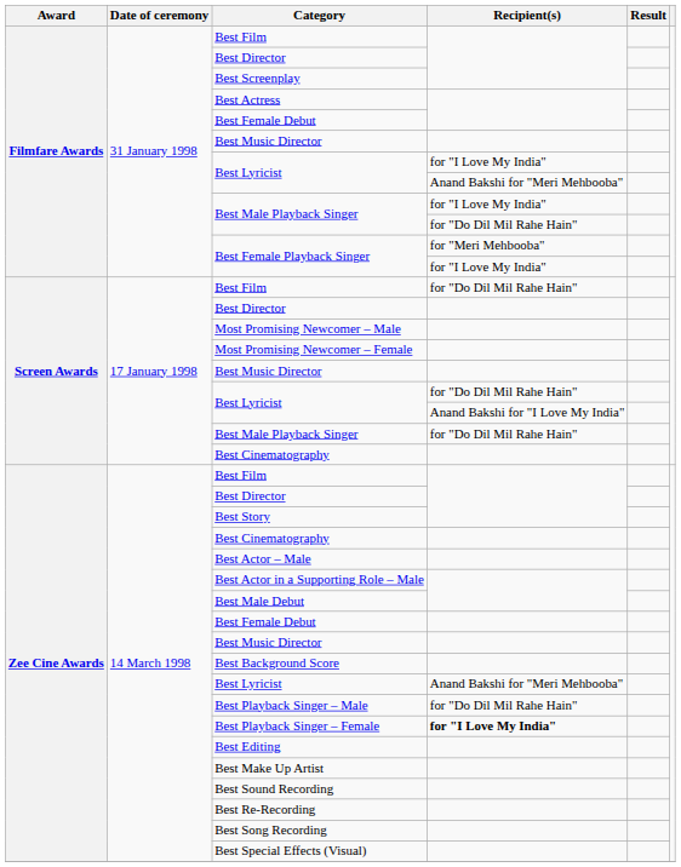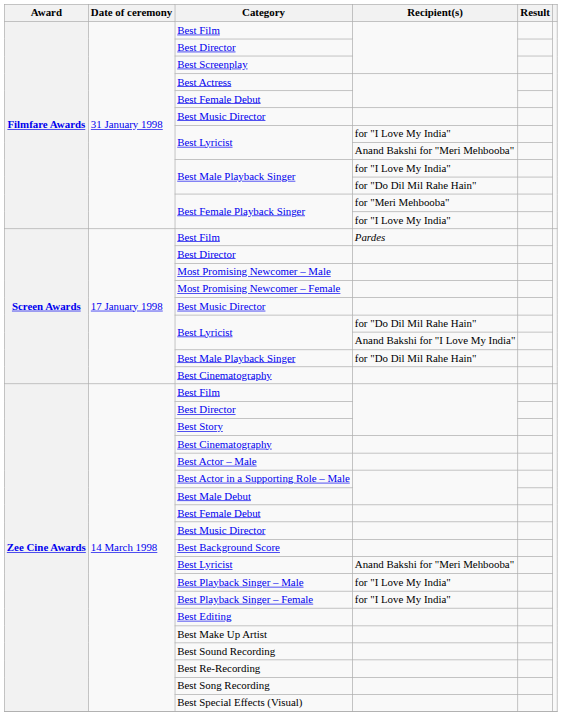 <table class="wikitable plainrowheaders sortable">
 <tr>
 <th scope="col">Award</th>
 <th scope="col">Date of ceremony</th>
 <th scope="col">Category</th>
 <th scope="col">Recipient(s)</th>
 <th scope="col">Result</th>
 <th scope="col" class="unsortable"></th>
 </tr>
 <tr>
 <th scope="row" rowspan="12"><a href='#'>Filmfare Awards</a></th>
 <td rowspan="12"><a href='#'>31 January 1998</a></td>
 <td><a href='#'>Best Film</a></td>
 <td rowspan="3"></td>
 <td></td>
 <td style="text-align:center;" rowspan="12"><br></td>
 </tr>
 <tr>
 <td><a href='#'>Best Director</a></td>
 <td></td>
 </tr>
 <tr>
 <td><a href='#'>Best Screenplay</a></td>
 <td></td>
 </tr>
 <tr>
 <td><a href='#'>Best Actress</a></td>
 <td rowspan="2"></td>
 <td></td>
 </tr>
 <tr>
 <td><a href='#'>Best Female Debut</a></td>
 <td></td>
 </tr>
 <tr>
 <td><a href='#'>Best Music Director</a></td>
 <td></td>
 <td></td>
 </tr>
 <tr>
 <td rowspan="2"><a href='#'>Best Lyricist</a></td>
 <td> for "I Love My India"</td>
 <td></td>
 </tr>
 <tr>
 <td>Anand Bakshi for "Meri Mehbooba"</td>
 <td></td>
 </tr>
 <tr>
 <td rowspan="2"><a href='#'>Best Male Playback Singer</a></td>
 <td> for "I Love My India"</td>
 <td></td>
 </tr>
 <tr>
 <td> for "Do Dil Mil Rahe Hain"</td>
 <td></td>
 </tr>
 <tr>
 <td rowspan="2"><a href='#'>Best Female Playback Singer</a></td>
 <td> for "Meri Mehbooba"</td>
 <td></td>
 </tr>
 <tr>
 <td> for "I Love My India"</td>
 <td></td>
 </tr>
 <tr>
 <th scope="row" rowspan="9"><a href='#'>Screen Awards</a></th>
 <td rowspan="9"><a href='#'>17 January 1998</a></td>
 <td><a href='#'>Best Film</a></td>
-<td> for "Do Dil Mil Rahe Hain"</td>
+<td><em>Pardes</em></td>
 <td></td>
 <td style="text-align:center;" rowspan="9"><br><br><br></td>
 </tr>
 <tr>
 <td><a href='#'>Best Director</a></td>
 <td></td>
 <td></td>
 </tr>
 <tr>
 <td><a href='#'>Most Promising Newcomer – Male</a></td>
 <td></td>
 <td></td>
 </tr>
 <tr>
 <td><a href='#'>Most Promising Newcomer – Female</a></td>
 <td></td>
 <td></td>
 </tr>
 <tr>
 <td><a href='#'>Best Music Director</a></td>
 <td></td>
 <td></td>
 </tr>
 <tr>
 <td rowspan="2"><a href='#'>Best Lyricist</a></td>
 <td> for "Do Dil Mil Rahe Hain"</td>
 <td></td>
 </tr>
 <tr>
 <td>Anand Bakshi for "I Love My India"</td>
 <td></td>
 </tr>
 <tr>
 <td><a href='#'>Best Male Playback Singer</a></td>
 <td> for "Do Dil Mil Rahe Hain"</td>
 <td></td>
 </tr>
 <tr>
 <td><a href='#'>Best Cinematography</a></td>
 <td></td>
 <td></td>
 </tr>
 <tr>
 <th scope="row" rowspan="19"><a href='#'>Zee Cine Awards</a></th>
 <td rowspan="19"><a href='#'>14 March 1998</a></td>
 <td><a href='#'>Best Film</a></td>
 <td rowspan="3"></td>
 <td></td>
 <td style="text-align:center;" rowspan="19"><br><br><br></td>
 </tr>
 <tr>
 <td><a href='#'>Best Director</a></td>
 <td></td>
 </tr>
 <tr>
 <td><a href='#'>Best Story</a></td>
 <td></td>
 </tr>
 <tr>
 <td><a href='#'>Best Cinematography</a></td>
 <td></td>
 <td></td>
 </tr>
 <tr>
 <td><a href='#'>Best Actor – Male</a></td>
 <td></td>
 <td></td>
 </tr>
 <tr>
 <td><a href='#'>Best Actor in a Supporting Role – Male</a></td>
 <td rowspan="2"></td>
 <td></td>
 </tr>
 <tr>
 <td><a href='#'>Best Male Debut</a></td>
 <td></td>
 </tr>
 <tr>
 <td><a href='#'>Best Female Debut</a></td>
 <td></td>
 <td></td>
 </tr>
 <tr>
 <td><a href='#'>Best Music Director</a></td>
 <td></td>
 <td></td>
 </tr>
 <tr>
 <td><a href='#'>Best Background Score</a></td>
 <td></td>
 <td></td>
 </tr>
 <tr>
 <td><a href='#'>Best Lyricist</a></td>
 <td>Anand Bakshi for "Meri Mehbooba"</td>
 <td></td>
 </tr>
 <tr>
 <td><a href='#'>Best Playback Singer – Male</a></td>
-<td> for "Do Dil Mil Rahe Hain"</td>
+<td> for "I Love My India"</td>
 <td></td>
 </tr>
 <tr>
 <td><a href='#'>Best Playback Singer – Female</a></td>
-<td><strong> for "I Love My India"</strong></td>
+<td> for "I Love My India"</td>
 <td></td>
 </tr>
 <tr>
 <td><a href='#'>Best Editing</a></td>
 <td></td>
 <td></td>
 </tr>
 <tr>
 <td>Best Make Up Artist</td>
 <td></td>
 <td></td>
 </tr>
 <tr>
 <td>Best Sound Recording</td>
 <td></td>
 <td></td>
 </tr>
 <tr>
 <td>Best Re-Recording</td>
 <td></td>
 <td></td>
 </tr>
 <tr>
 <td>Best Song Recording</td>
 <td></td>
 <td></td>
 </tr>
 <tr>
 <td>Best Special Effects (Visual)</td>
 <td></td>
 <td></td>
 </tr>
 <tr>
 </tr>
 </table>
